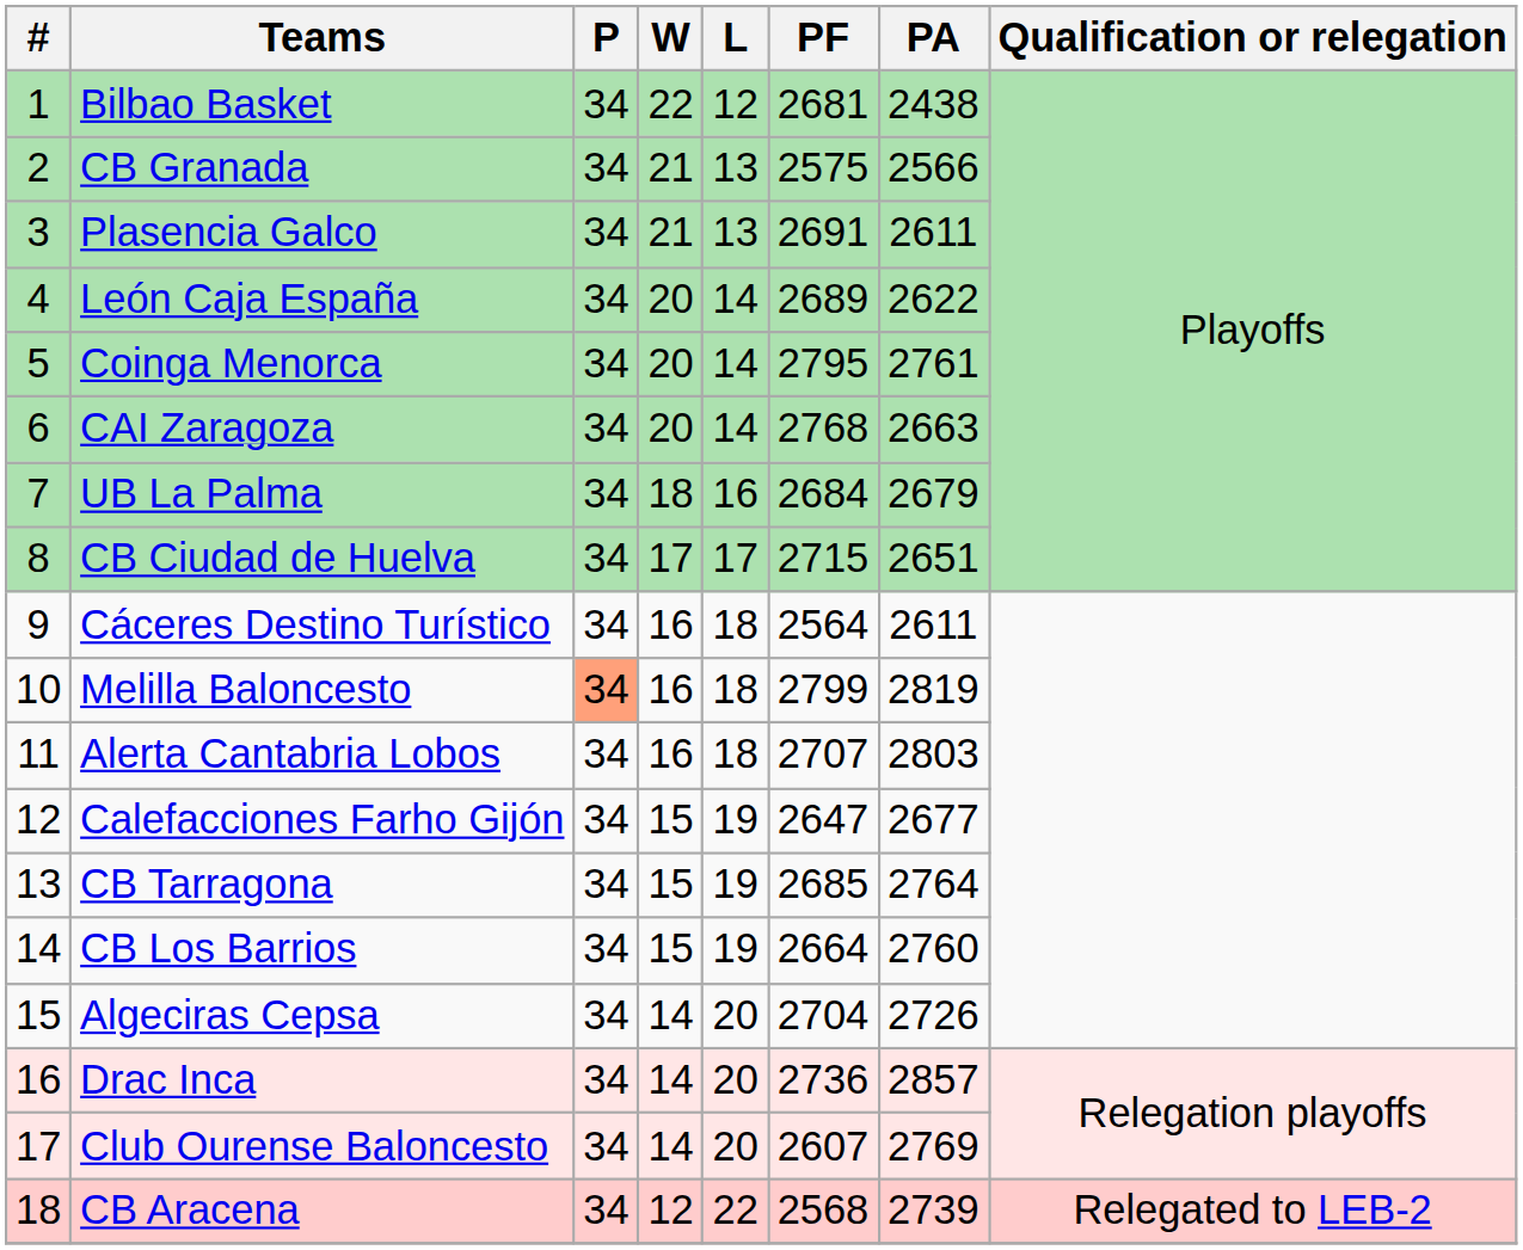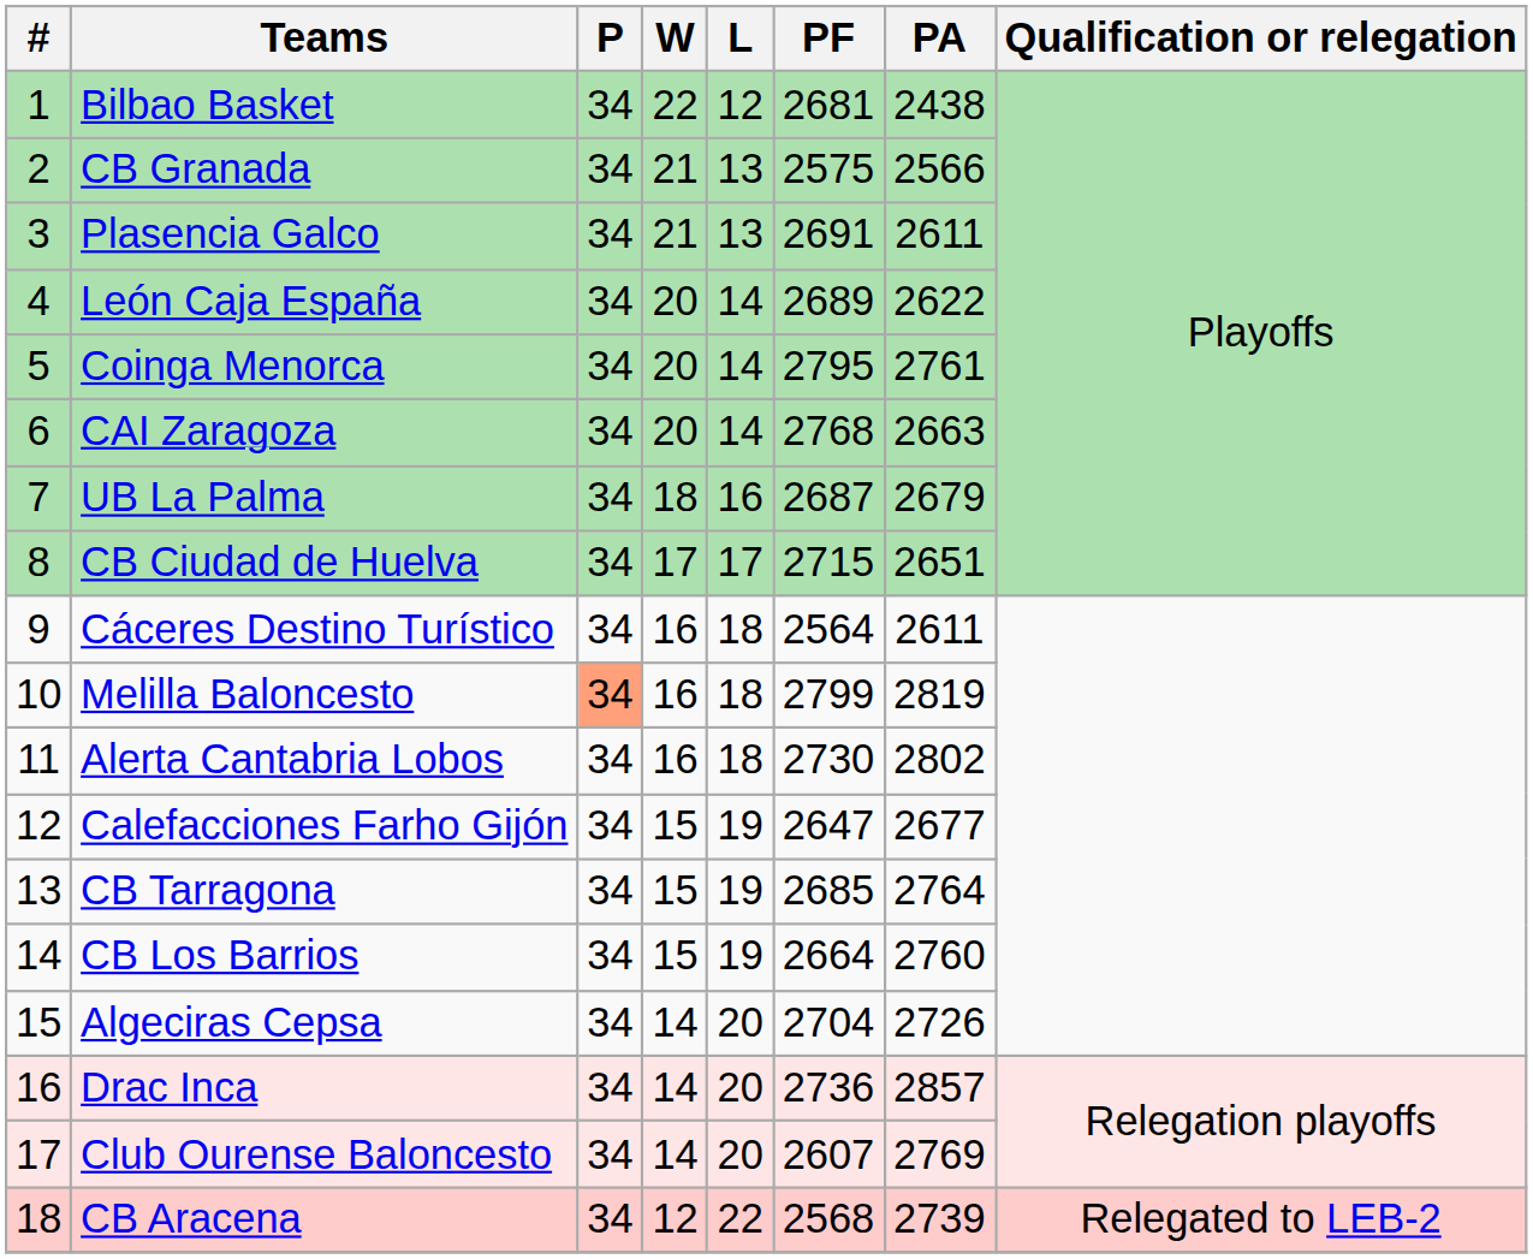 <table class="wikitable" style="text-align: center;">
 <tr>
 <th>#</th>
 <th>Teams</th>
 <th>P</th>
 <th>W</th>
 <th>L</th>
 <th>PF</th>
 <th>PA</th>
 <th>Qualification or relegation</th>
 </tr>
 <tr style="background:#ACE1AF;">
 <td>1</td>
 <td align=left><a href='#'>Bilbao Basket</a></td>
 <td>34</td>
 <td>22</td>
 <td>12</td>
 <td>2681</td>
 <td>2438</td>
 <td rowspan=8>Playoffs</td>
 </tr>
 <tr style="background:#ACE1AF;">
 <td>2</td>
 <td align=left><a href='#'>CB Granada</a></td>
 <td>34</td>
 <td>21</td>
 <td>13</td>
 <td>2575</td>
 <td>2566</td>
 </tr>
 <tr style="background:#ACE1AF;">
 <td>3</td>
 <td align=left><a href='#'>Plasencia Galco</a></td>
 <td>34</td>
 <td>21</td>
 <td>13</td>
 <td>2691</td>
 <td>2611</td>
 </tr>
 <tr style="background:#ACE1AF;">
 <td>4</td>
 <td align=left><a href='#'>León Caja España</a></td>
 <td>34</td>
 <td>20</td>
 <td>14</td>
 <td>2689</td>
 <td>2622</td>
 </tr>
 <tr style="background:#ACE1AF;">
 <td>5</td>
 <td align=left><a href='#'>Coinga Menorca</a></td>
 <td>34</td>
 <td>20</td>
 <td>14</td>
 <td>2795</td>
 <td>2761</td>
 </tr>
 <tr style="background:#ACE1AF;">
 <td>6</td>
 <td align=left><a href='#'>CAI Zaragoza</a></td>
 <td>34</td>
 <td>20</td>
 <td>14</td>
 <td>2768</td>
 <td>2663</td>
 </tr>
 <tr style="background:#ACE1AF;">
 <td>7</td>
 <td align=left><a href='#'>UB La Palma</a></td>
 <td>34</td>
 <td>18</td>
 <td>16</td>
-<td>2684</td>
+<td>2687</td>
 <td>2679</td>
 </tr>
 <tr style="background:#ACE1AF;">
 <td>8</td>
 <td align=left><a href='#'>CB Ciudad de Huelva</a></td>
 <td>34</td>
 <td>17</td>
 <td>17</td>
 <td>2715</td>
 <td>2651</td>
 </tr>
 <tr>
 <td>9</td>
 <td align=left><a href='#'>Cáceres Destino Turístico</a></td>
 <td>34</td>
 <td>16</td>
 <td>18</td>
 <td>2564</td>
 <td>2611</td>
 </tr>
 <tr>
 <td>10</td>
 <td align=left><a href='#'>Melilla Baloncesto</a></td>
 <td style="background: lightsalmon;">34</td>
 <td>16</td>
 <td>18</td>
 <td>2799</td>
 <td>2819</td>
 </tr>
 <tr>
 <td>11</td>
 <td align=left><a href='#'>Alerta Cantabria Lobos</a></td>
 <td>34</td>
 <td>16</td>
 <td>18</td>
-<td>2707</td>
-<td>2803</td>
+<td>2730</td>
+<td>2802</td>
 </tr>
 <tr>
 <td>12</td>
 <td align=left><a href='#'>Calefacciones Farho Gijón</a></td>
 <td>34</td>
 <td>15</td>
 <td>19</td>
 <td>2647</td>
 <td>2677</td>
 </tr>
 <tr>
 <td>13</td>
 <td align=left><a href='#'>CB Tarragona</a></td>
 <td>34</td>
 <td>15</td>
 <td>19</td>
 <td>2685</td>
 <td>2764</td>
 </tr>
 <tr>
 <td>14</td>
 <td align=left><a href='#'>CB Los Barrios</a></td>
 <td>34</td>
 <td>15</td>
 <td>19</td>
 <td>2664</td>
 <td>2760</td>
 </tr>
 <tr>
 <td>15</td>
 <td align=left><a href='#'>Algeciras Cepsa</a></td>
 <td>34</td>
 <td>14</td>
 <td>20</td>
 <td>2704</td>
 <td>2726</td>
 </tr>
 <tr style="background:#FFE6E6;">
 <td>16</td>
 <td align=left><a href='#'>Drac Inca</a></td>
 <td>34</td>
 <td>14</td>
 <td>20</td>
 <td>2736</td>
 <td>2857</td>
 <td rowspan=2>Relegation playoffs</td>
 </tr>
 <tr style="background:#FFE6E6;">
 <td>17</td>
 <td align=left><a href='#'>Club Ourense Baloncesto</a></td>
 <td>34</td>
 <td>14</td>
 <td>20</td>
 <td>2607</td>
 <td>2769</td>
 </tr>
 <tr style="background:#FFCCCC;">
 <td>18</td>
 <td align=left><a href='#'>CB Aracena</a></td>
 <td>34</td>
 <td>12</td>
 <td>22</td>
 <td>2568</td>
 <td>2739</td>
 <td>Relegated to <a href='#'>LEB-2</a></td>
 </tr>
 <tr>
 </tr>
 </table>
